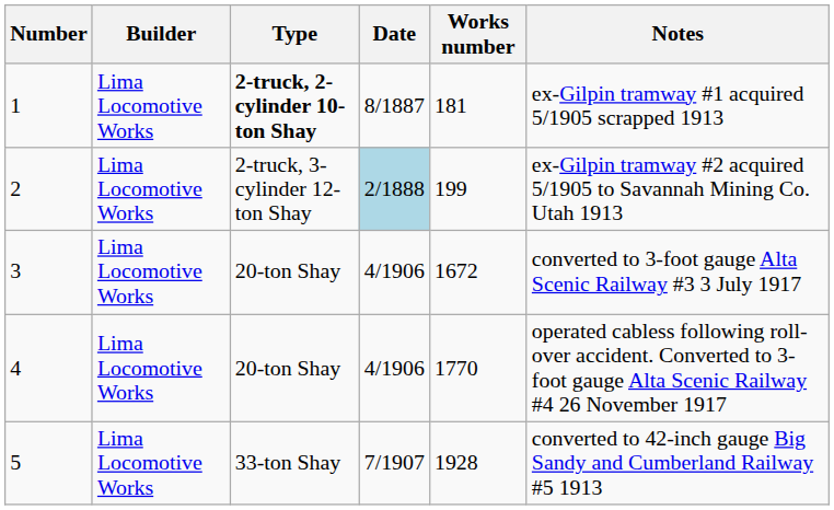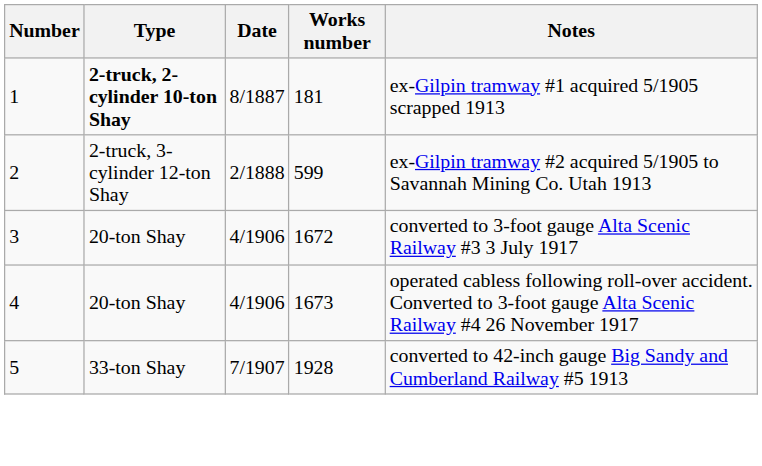 <table class="wikitable">
 <tr>
 <th>Number</th>
-<th>Builder</th>
 <th>Type</th>
 <th>Date</th>
 <th>Works number</th>
 <th>Notes</th>
 </tr>
 <tr>
 <td>1</td>
-<td><a href='#'>Lima Locomotive Works</a></td>
 <td><strong>2-truck, 2-cylinder 10-ton Shay</strong></td>
 <td>8/1887</td>
 <td>181</td>
 <td>ex-<a href='#'>Gilpin tramway</a> #1 acquired 5/1905 scrapped 1913</td>
 </tr>
 <tr>
 <td>2</td>
-<td><a href='#'>Lima Locomotive Works</a></td>
 <td>2-truck, 3-cylinder 12-ton Shay</td>
-<td style="background: lightblue;">2/1888</td>
-<td>199</td>
+<td>2/1888</td>
+<td>599</td>
 <td>ex-<a href='#'>Gilpin tramway</a> #2 acquired 5/1905 to Savannah Mining Co. Utah 1913</td>
 </tr>
 <tr>
 <td>3</td>
-<td><a href='#'>Lima Locomotive Works</a></td>
 <td>20-ton Shay</td>
 <td>4/1906</td>
 <td>1672</td>
 <td>converted to 3-foot gauge <a href='#'>Alta Scenic Railway</a> #3 3 July 1917</td>
 </tr>
 <tr>
 <td>4</td>
-<td><a href='#'>Lima Locomotive Works</a></td>
 <td>20-ton Shay</td>
 <td>4/1906</td>
-<td>1770</td>
+<td>1673</td>
 <td>operated cabless following roll-over accident. Converted to 3-foot gauge <a href='#'>Alta Scenic Railway</a> #4 26 November 1917</td>
 </tr>
 <tr>
 <td>5</td>
-<td><a href='#'>Lima Locomotive Works</a></td>
 <td>33-ton Shay</td>
 <td>7/1907</td>
 <td>1928</td>
 <td>converted to 42-inch gauge <a href='#'>Big Sandy and Cumberland Railway</a> #5 1913</td>
 </tr>
 </table>
